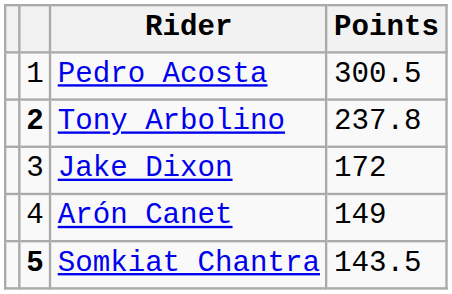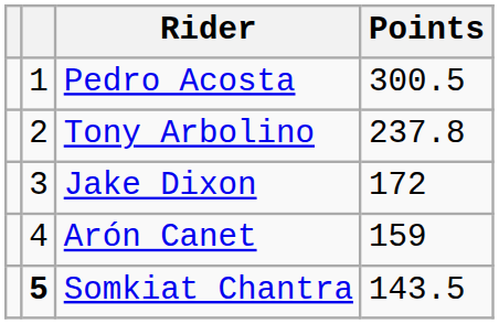 <table class="wikitable" style="font-size: 95%;">
 <tr>
 <th></th>
 <th></th>
 <th>Rider</th>
 <th>Points</th>
 </tr>
 <tr>
 <td></td>
 <td align=center>1</td>
 <td> <a href='#'>Pedro Acosta</a></td>
 <td align=left>300.5</td>
 </tr>
 <tr>
 <td></td>
-<td align=center><strong>2</strong></td>
+<td align=center>2</td>
 <td> <a href='#'>Tony Arbolino</a></td>
 <td align=left>237.8</td>
 </tr>
 <tr>
 <td></td>
 <td align=center>3</td>
 <td> <a href='#'>Jake Dixon</a></td>
 <td align=left>172</td>
 </tr>
 <tr>
 <td></td>
 <td align=center>4</td>
 <td> <a href='#'>Arón Canet</a></td>
-<td align=left>149</td>
+<td align=left>159</td>
 </tr>
 <tr>
 <td></td>
 <td align=center><strong>5</strong></td>
 <td> <a href='#'>Somkiat Chantra</a></td>
 <td align=left>143.5</td>
 </tr>
 </table>
